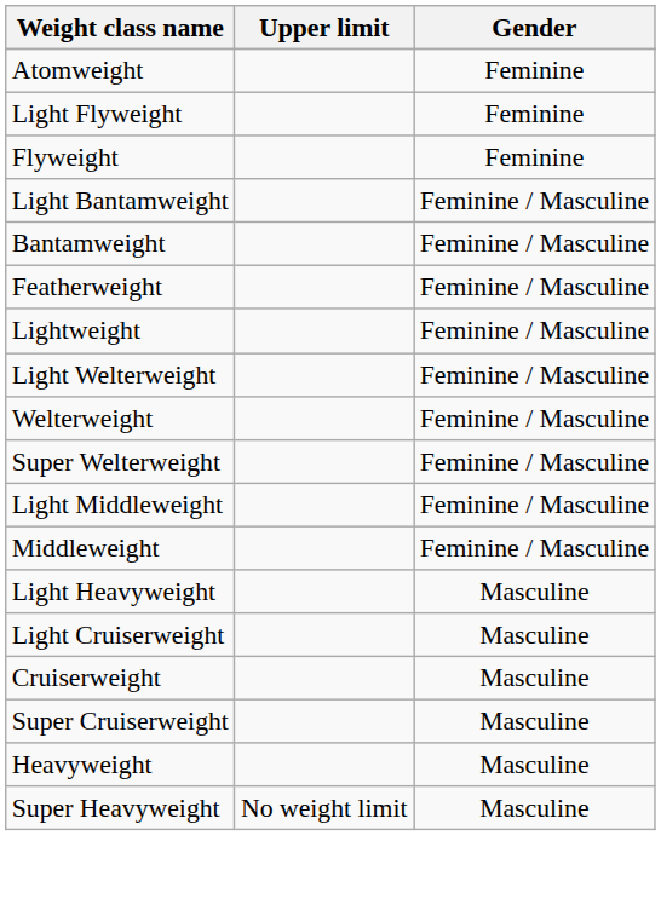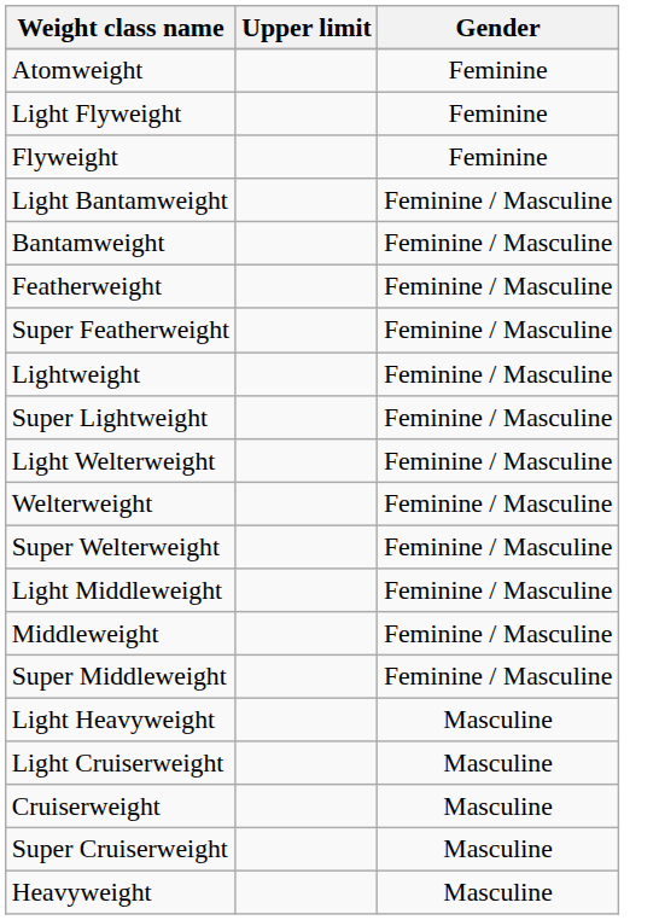 <table class="wikitable" style="font-size:95%;">
 <tr>
 <th>Weight class name</th>
 <th>Upper limit</th>
 <th>Gender</th>
 </tr>
 <tr>
 </tr>
 <tr align="center">
 <td align="left">Atomweight</td>
 <td></td>
 <td>Feminine</td>
 </tr>
 <tr align="center">
 <td align="left">Light Flyweight</td>
 <td></td>
 <td>Feminine</td>
 </tr>
 <tr align="center">
 <td align="left">Flyweight</td>
 <td></td>
 <td>Feminine</td>
 </tr>
 <tr align="center">
 <td align="left">Light Bantamweight</td>
 <td></td>
 <td>Feminine / Masculine</td>
 </tr>
 <tr align="center">
 <td align="left">Bantamweight</td>
 <td></td>
 <td>Feminine / Masculine</td>
 </tr>
 <tr align="center">
 <td align="left">Featherweight</td>
 <td></td>
 <td>Feminine / Masculine</td>
 </tr>
 <tr align="center">
+<td align="left">Super Featherweight</td>
+<td></td>
+<td>Feminine / Masculine</td>
+</tr>
+<tr align="center">
 <td align="left">Lightweight</td>
+<td></td>
+<td>Feminine / Masculine</td>
+</tr>
+<tr align="center">
+<td align="left">Super Lightweight</td>
 <td></td>
 <td>Feminine / Masculine</td>
 </tr>
 <tr align="center">
 <td align="left">Light Welterweight</td>
 <td></td>
 <td>Feminine / Masculine</td>
 </tr>
 <tr align="center">
 <td align="left">Welterweight</td>
 <td></td>
 <td>Feminine / Masculine</td>
 </tr>
 <tr align="center">
 <td align="left">Super Welterweight</td>
 <td></td>
 <td>Feminine / Masculine</td>
 </tr>
 <tr align="center">
 <td align="left">Light Middleweight</td>
 <td></td>
 <td>Feminine / Masculine</td>
 </tr>
 <tr align="center">
 <td align="left">Middleweight</td>
 <td></td>
 <td>Feminine / Masculine</td>
 </tr>
 <tr align="center">
+<td align="left">Super Middleweight</td>
+<td></td>
+<td>Feminine / Masculine</td>
+</tr>
+<tr align="center">
 <td align="left">Light Heavyweight</td>
 <td></td>
 <td>Masculine</td>
 </tr>
 <tr align="center">
 <td align="left">Light Cruiserweight</td>
 <td></td>
 <td>Masculine</td>
 </tr>
 <tr align="center">
 <td align="left">Cruiserweight</td>
 <td></td>
 <td>Masculine</td>
 </tr>
 <tr align="center">
 <td align="left">Super Cruiserweight</td>
 <td></td>
 <td>Masculine</td>
 </tr>
 <tr align="center">
 <td align="left">Heavyweight</td>
 <td></td>
 <td>Masculine</td>
 </tr>
-<tr align="center">
-<td align="left">Super Heavyweight</td>
-<td>No weight limit</td>
-<td>Masculine</td>
-</tr>
 </table>
